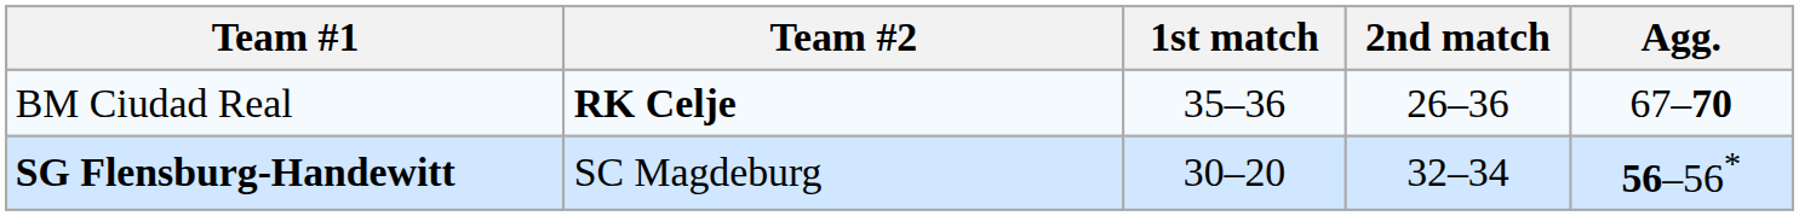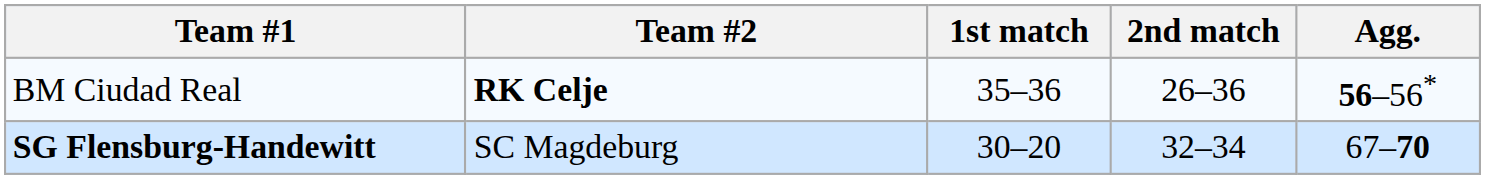 <table class=wikitable width="700">
 <tr bgcolor=#C1D8FF>
 <th width="25%">Team #1</th>
 <th width="25%">Team #2</th>
 <th width="10%">1st match</th>
 <th width="10%">2nd match</th>
 <th width="10%">Agg.</th>
 </tr>
 <tr align=left bgcolor=#F5FAFF>
 <td> BM Ciudad Real</td>
 <td> <strong>RK Celje</strong></td>
 <td align=center>35–36</td>
 <td align=center>26–36</td>
-<td align=center>67–<strong>70</strong></td>
+<td align=center><strong>56</strong>–56<sup>*</sup></td>
 </tr>
 <tr align=left bgcolor=#D0E7FF>
 <td> <strong>SG Flensburg-Handewitt</strong></td>
 <td> SC Magdeburg</td>
 <td align=center>30–20</td>
 <td align=center>32–34</td>
-<td align=center><strong>56</strong>–56<sup>*</sup></td>
+<td align=center>67–<strong>70</strong></td>
 </tr>
 </table>
